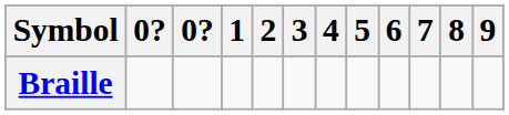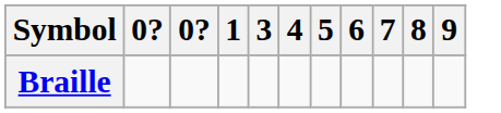 <table class="wikitable" style="text-align:center">
 <tr>
 <th>Symbol</th>
 <th>0?</th>
 <th>0?</th>
 <th>1</th>
-<th>2</th>
 <th>3</th>
 <th>4</th>
 <th>5</th>
 <th>6</th>
 <th>7</th>
 <th>8</th>
 <th>9</th>
 </tr>
 <tr>
 <th><a href='#'>Braille</a></th>
 <td></td>
 <td></td>
 <td></td>
 <td></td>
 <td></td>
 <td></td>
 <td></td>
 <td></td>
 <td></td>
 <td></td>
-<td></td>
 </tr>
 </table>
